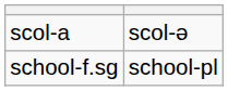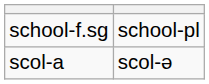 <table class="wikitable">
 <tr>
 <th></th>
 <th></th>
 </tr>
 <tr>
+<td>school-f.sg</td>
+<td>school-pl</td>
+</tr>
+<tr>
 <td>scol-a</td>
 <td>scol-ə</td>
 </tr>
-<tr>
-<td>school-f.sg</td>
-<td>school-pl</td>
-</tr>
 </table>
